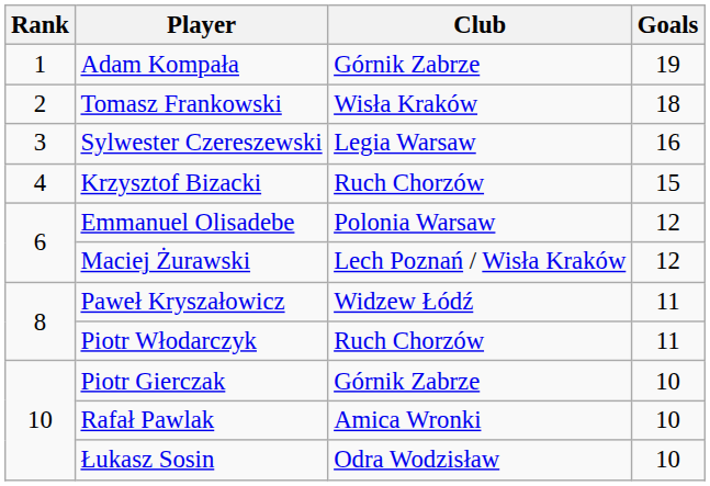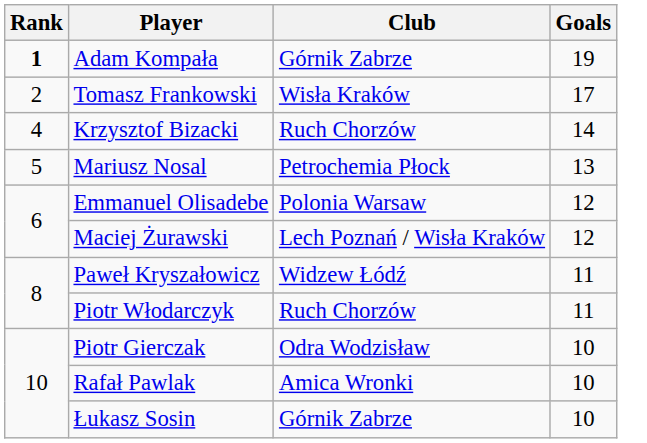 <table class="wikitable" style="text-align:center">
 <tr>
 <th>Rank</th>
 <th>Player</th>
 <th>Club</th>
 <th>Goals</th>
 </tr>
 <tr>
-<td rowspan="1">1</td>
+<td rowspan="1"><strong>1</strong></td>
 <td align="left"> <a href='#'>Adam Kompała</a></td>
 <td align="left"><a href='#'>Górnik Zabrze</a></td>
 <td>19</td>
 </tr>
 <tr>
 <td rowspan="1">2</td>
 <td align="left"> <a href='#'>Tomasz Frankowski</a></td>
 <td align="left"><a href='#'>Wisła Kraków</a></td>
-<td>18</td>
-</tr>
-<tr>
-<td rowspan="1">3</td>
-<td align="left"> <a href='#'>Sylwester Czereszewski</a></td>
-<td align="left"><a href='#'>Legia Warsaw</a></td>
-<td>16</td>
+<td>17</td>
 </tr>
 <tr>
 <td rowspan="1">4</td>
 <td align="left"> <a href='#'>Krzysztof Bizacki</a></td>
 <td align="left"><a href='#'>Ruch Chorzów</a></td>
-<td>15</td>
+<td>14</td>
+</tr>
+<tr>
+<td rowspan="1">5</td>
+<td align="left"> <a href='#'>Mariusz Nosal</a></td>
+<td align="left"><a href='#'>Petrochemia Płock</a></td>
+<td>13</td>
 </tr>
 <tr>
 <td rowspan="2">6</td>
 <td align="left"> <a href='#'>Emmanuel Olisadebe</a></td>
 <td align="left"><a href='#'>Polonia Warsaw</a></td>
 <td>12</td>
 </tr>
 <tr>
 <td align="left"> <a href='#'>Maciej Żurawski</a></td>
 <td align="left"><a href='#'>Lech Poznań</a> / <a href='#'>Wisła Kraków</a></td>
 <td>12</td>
 </tr>
 <tr>
 <td rowspan="2">8</td>
 <td align="left"> <a href='#'>Paweł Kryszałowicz</a></td>
 <td align="left"><a href='#'>Widzew Łódź</a></td>
 <td>11</td>
 </tr>
 <tr>
 <td align="left"> <a href='#'>Piotr Włodarczyk</a></td>
 <td align="left"><a href='#'>Ruch Chorzów</a></td>
 <td>11</td>
 </tr>
 <tr>
 <td rowspan="3">10</td>
 <td align="left"> <a href='#'>Piotr Gierczak</a></td>
-<td align="left"><a href='#'>Górnik Zabrze</a></td>
+<td align="left"><a href='#'>Odra Wodzisław</a></td>
 <td>10</td>
 </tr>
 <tr>
 <td align="left"> <a href='#'>Rafał Pawlak</a></td>
 <td align="left"><a href='#'>Amica Wronki</a></td>
 <td>10</td>
 </tr>
 <tr>
 <td align="left"> <a href='#'>Łukasz Sosin</a></td>
-<td align="left"><a href='#'>Odra Wodzisław</a></td>
+<td align="left"><a href='#'>Górnik Zabrze</a></td>
 <td>10</td>
 </tr>
 </table>
